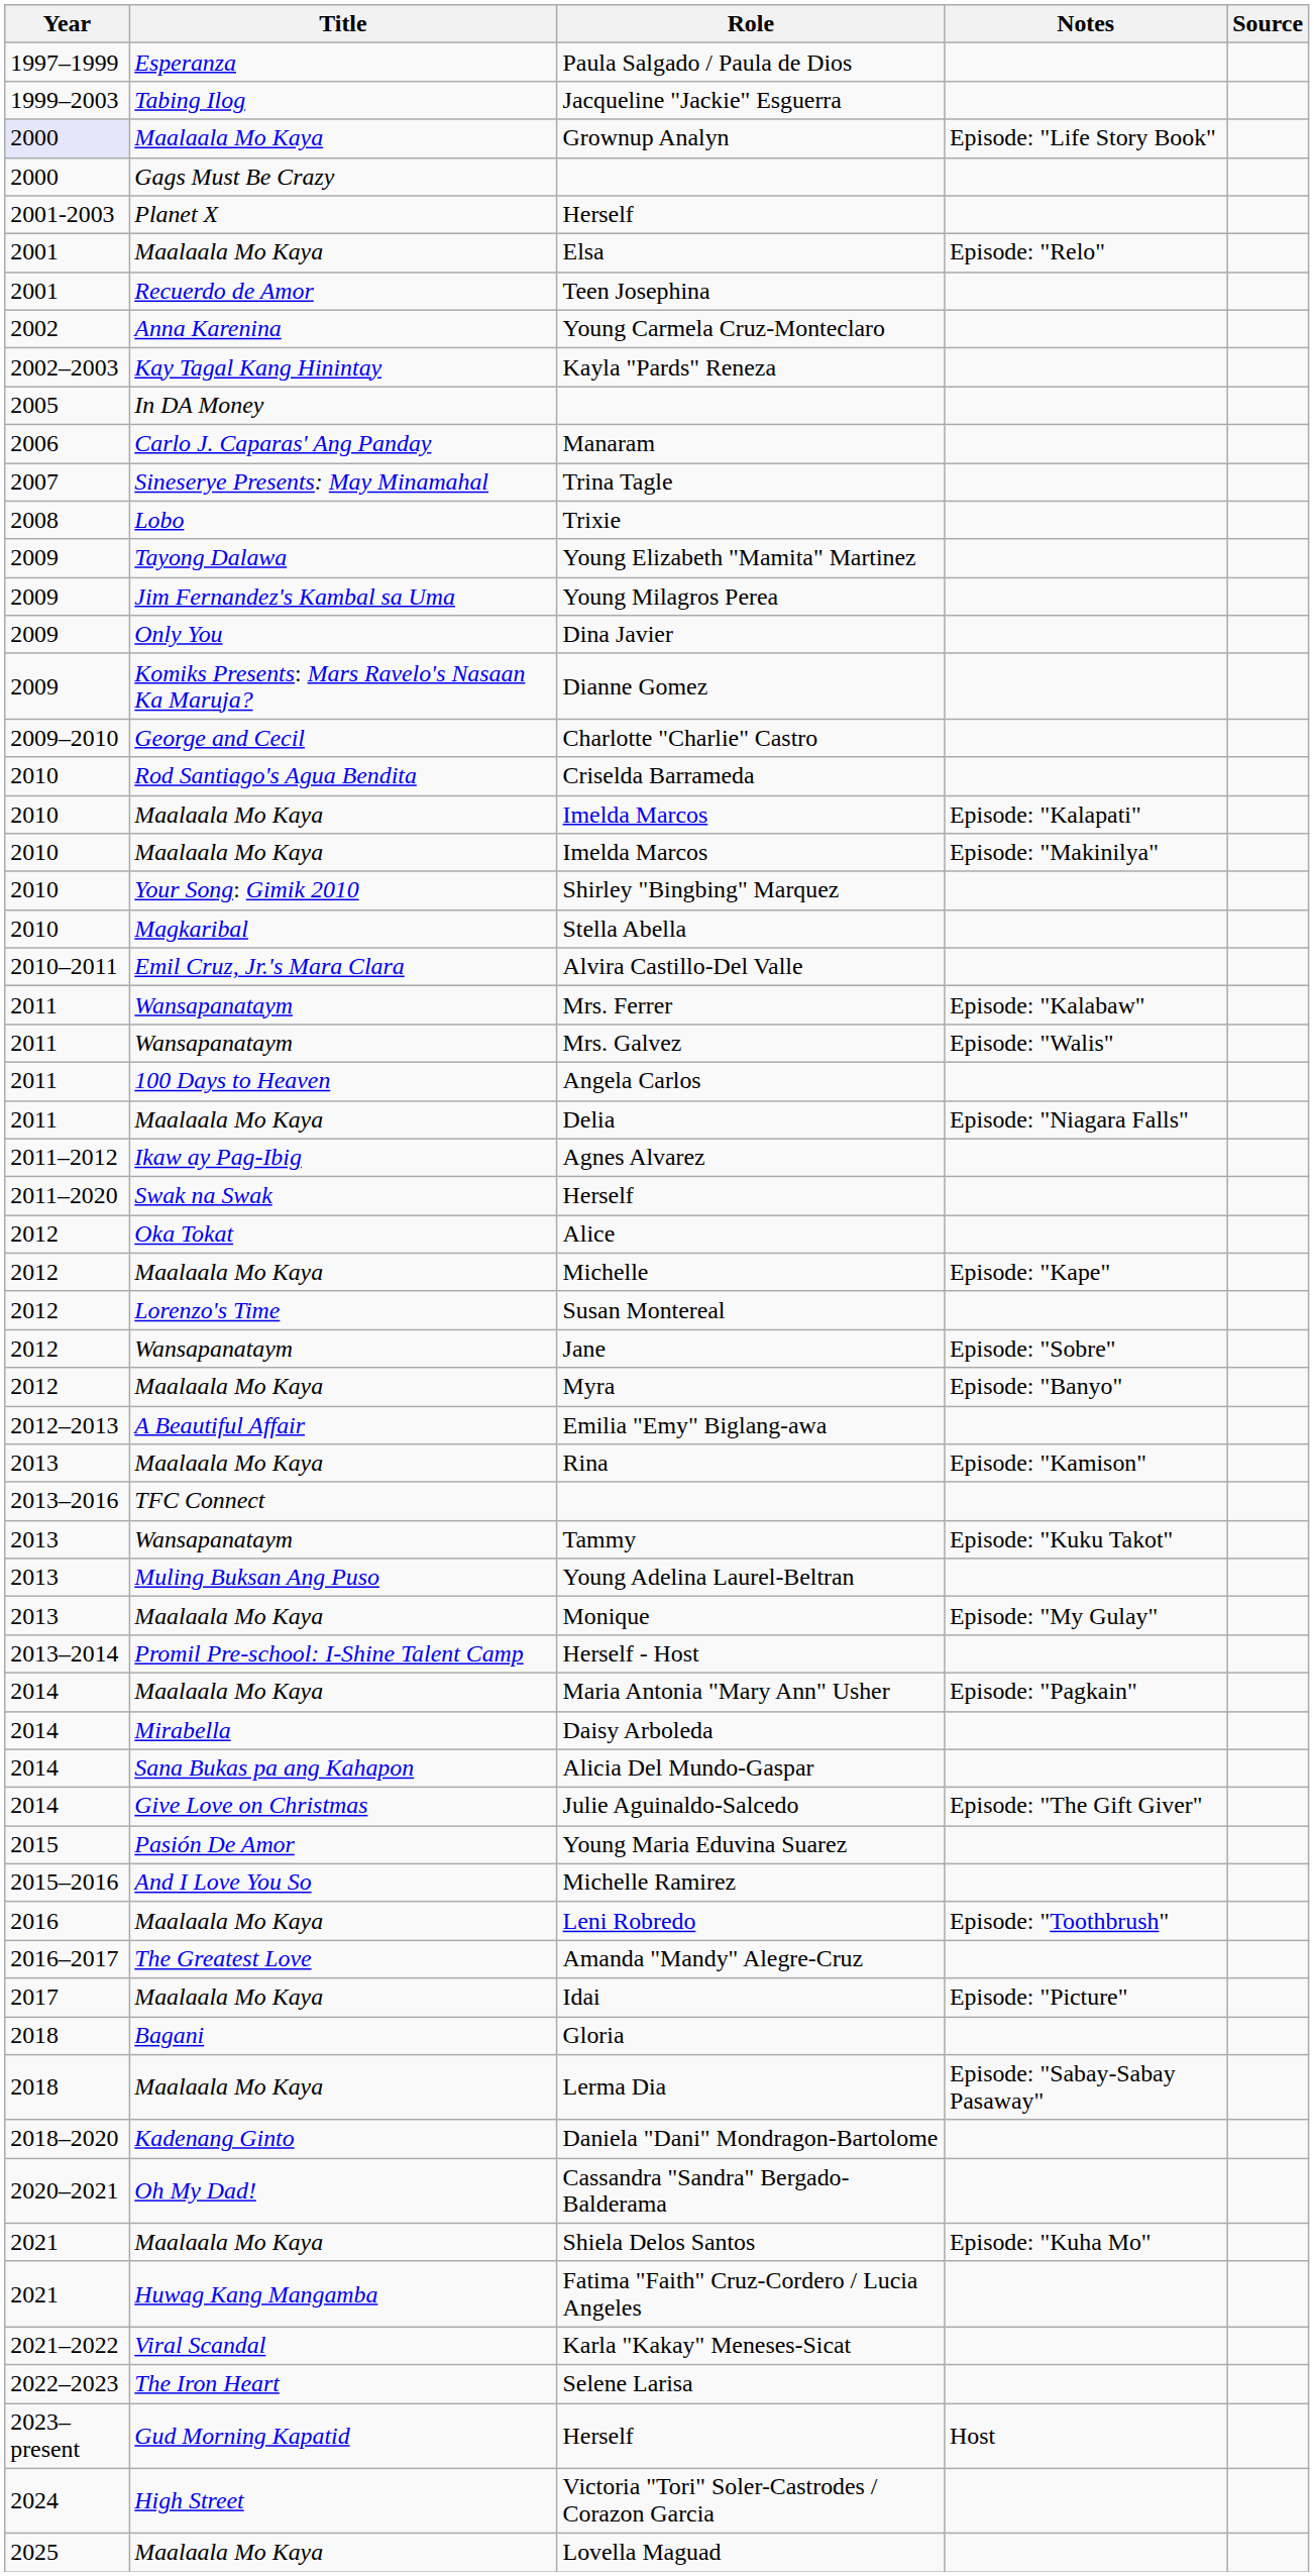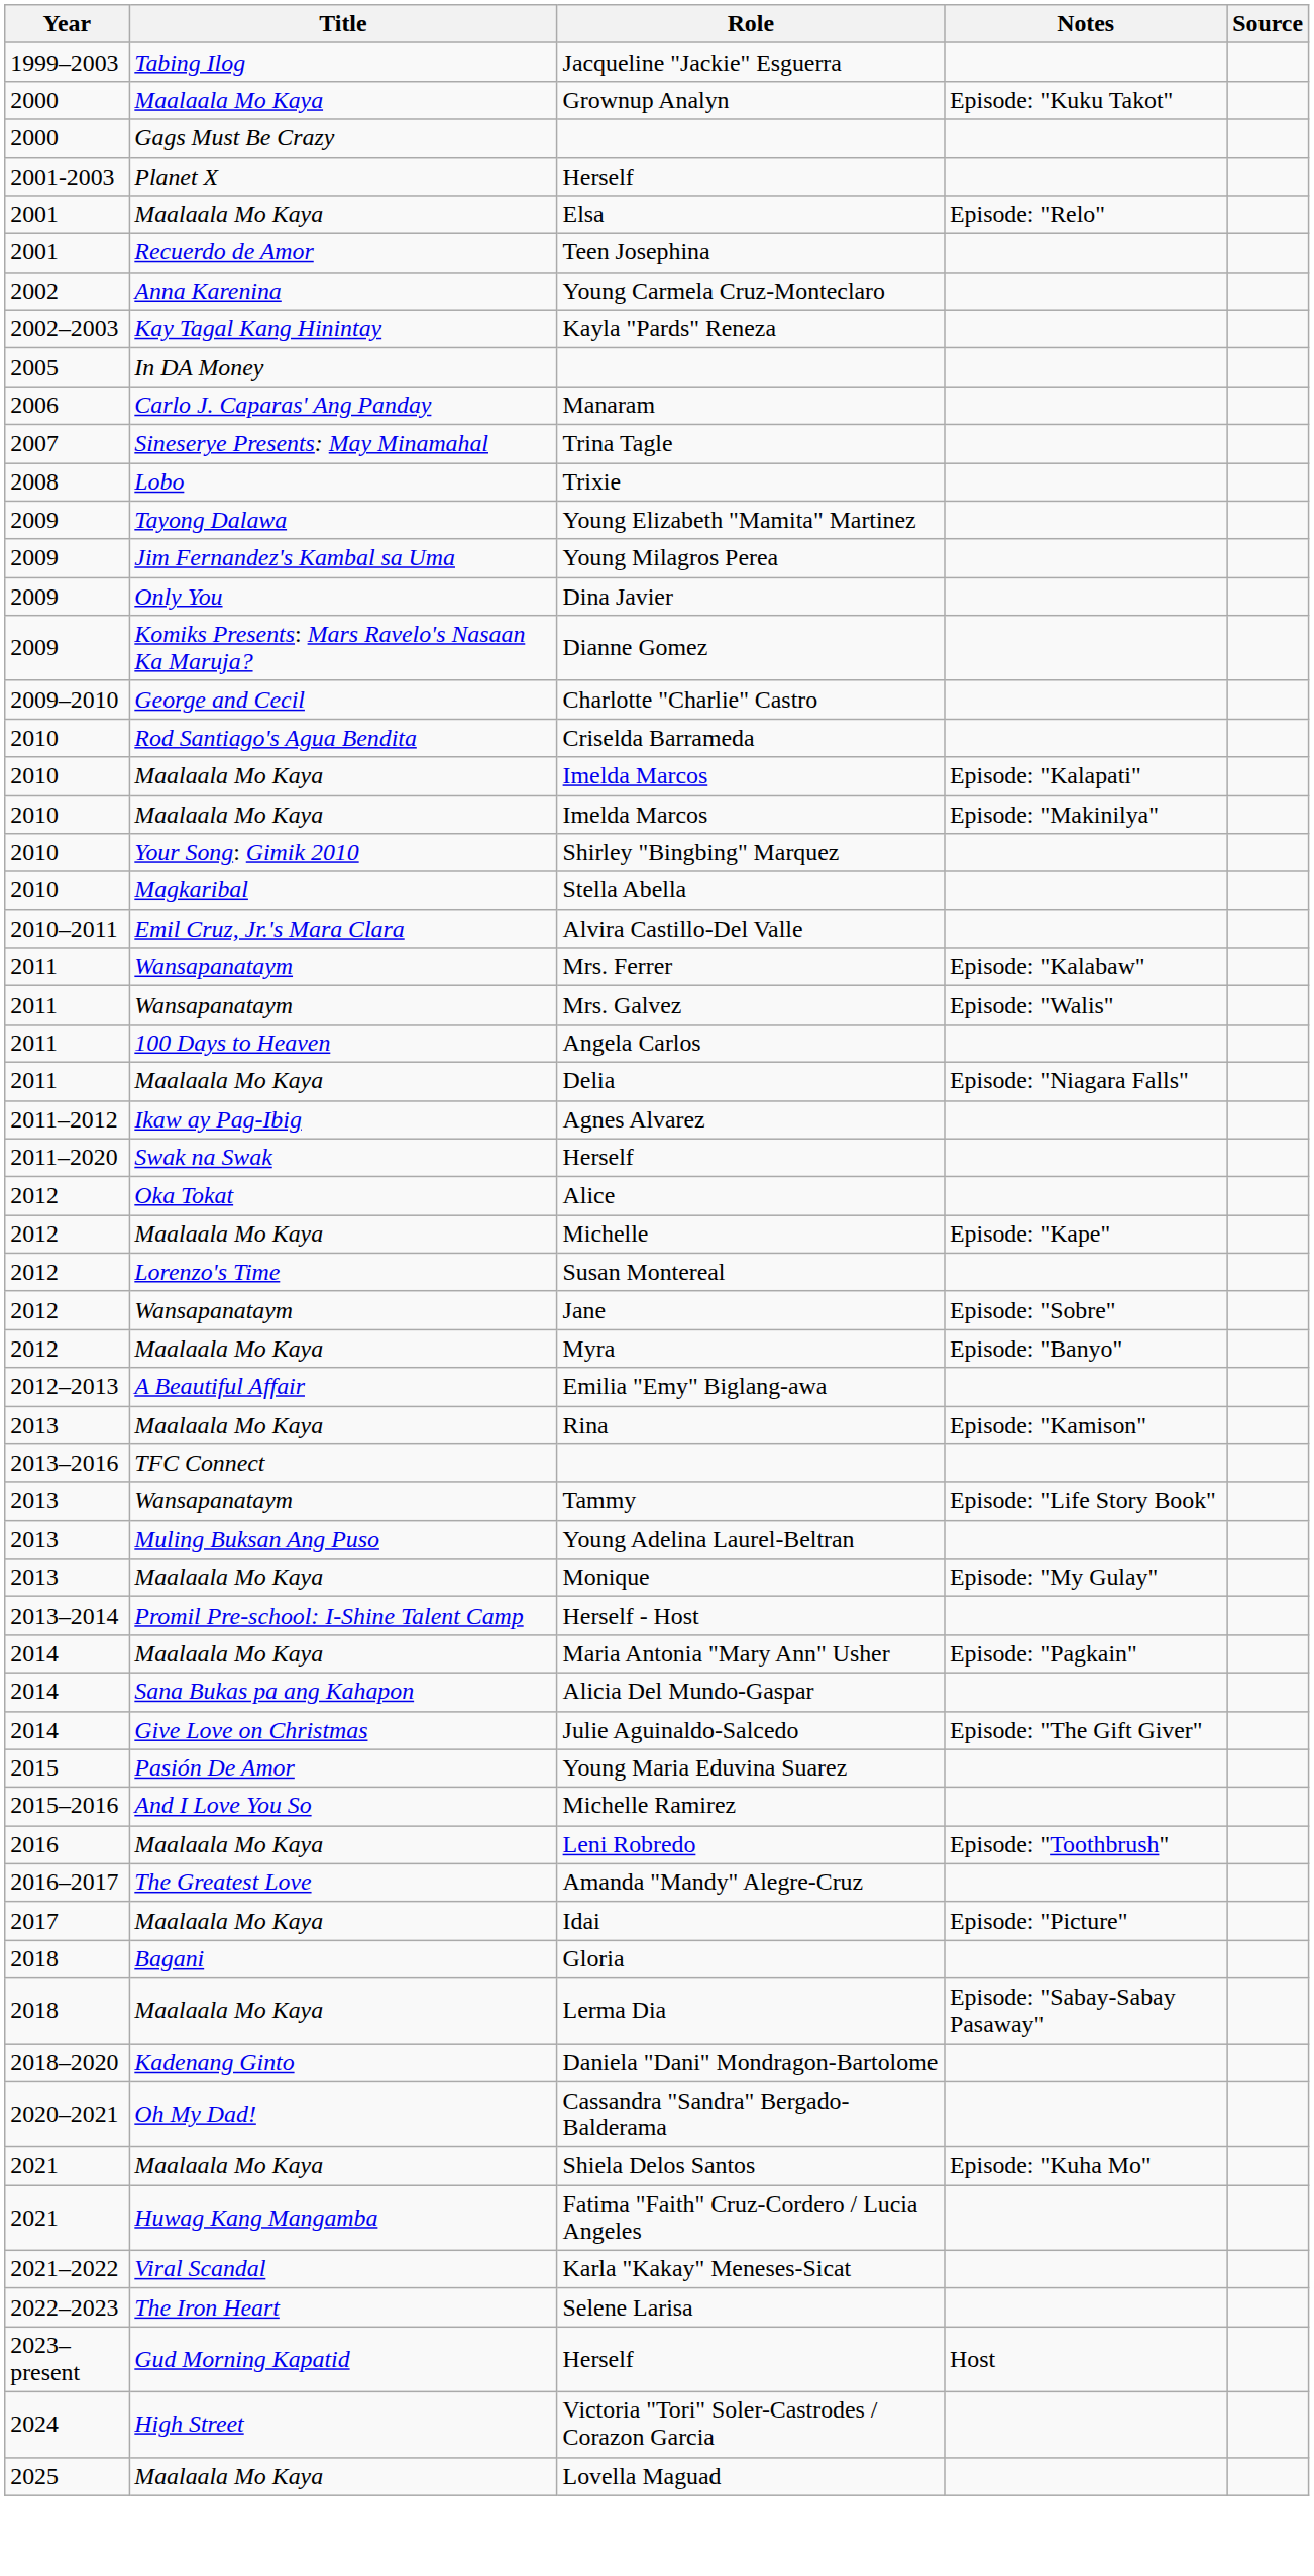 <table class="wikitable sortable">
 <tr>
 <th>Year</th>
 <th>Title</th>
 <th>Role</th>
 <th class="unsortable">Notes</th>
 <th>Source</th>
 </tr>
 <tr>
-<td>1997–1999</td>
-<td><em><a href='#'>Esperanza</a></em></td>
-<td>Paula Salgado / Paula de Dios</td>
-<td></td>
-<td></td>
-</tr>
-<tr>
 <td>1999–2003</td>
 <td><em><a href='#'>Tabing Ilog</a></em></td>
 <td>Jacqueline "Jackie" Esguerra</td>
 <td></td>
 <td></td>
 </tr>
 <tr>
-<td style="background: lavender;">2000</td>
+<td>2000</td>
 <td><em><a href='#'>Maalaala Mo Kaya</a></em></td>
 <td>Grownup Analyn</td>
-<td>Episode: "Life Story Book"</td>
+<td>Episode: "Kuku Takot"</td>
 <td></td>
 </tr>
 <tr>
 <td>2000</td>
 <td><em>Gags Must Be Crazy</em></td>
 <td></td>
 <td></td>
 <td></td>
 </tr>
 <tr>
 <td>2001-2003</td>
 <td><em>Planet X</em></td>
 <td>Herself</td>
 <td></td>
 <td></td>
 </tr>
 <tr>
 <td>2001</td>
 <td><em>Maalaala Mo Kaya</em></td>
 <td>Elsa</td>
 <td>Episode: "Relo"</td>
 <td></td>
 </tr>
 <tr>
 <td>2001</td>
 <td><em><a href='#'>Recuerdo de Amor</a></em></td>
 <td>Teen Josephina</td>
 <td></td>
 <td></td>
 </tr>
 <tr>
 <td>2002</td>
 <td><em><a href='#'>Anna Karenina</a></em></td>
 <td>Young Carmela Cruz-Monteclaro</td>
 <td></td>
 <td></td>
 </tr>
 <tr>
 <td>2002–2003</td>
 <td><em><a href='#'>Kay Tagal Kang Hinintay</a></em></td>
 <td>Kayla "Pards" Reneza</td>
 <td></td>
 <td></td>
 </tr>
 <tr>
 <td>2005</td>
 <td><em>In DA Money</em></td>
 <td></td>
 <td></td>
 <td></td>
 </tr>
 <tr>
 <td>2006</td>
 <td><em><a href='#'>Carlo J. Caparas' Ang Panday</a></em></td>
 <td>Manaram</td>
 <td></td>
 <td></td>
 </tr>
 <tr>
 <td>2007</td>
 <td><em><a href='#'>Sineserye Presents</a>: <a href='#'>May Minamahal</a></em></td>
 <td>Trina Tagle</td>
 <td></td>
 <td></td>
 </tr>
 <tr>
 <td>2008</td>
 <td><em><a href='#'>Lobo</a></em></td>
 <td>Trixie</td>
 <td></td>
 <td></td>
 </tr>
 <tr>
 <td>2009</td>
 <td><em><a href='#'>Tayong Dalawa</a></em></td>
 <td>Young Elizabeth "Mamita" Martinez</td>
 <td></td>
 <td></td>
 </tr>
 <tr>
 <td>2009</td>
 <td><em><a href='#'>Jim Fernandez's Kambal sa Uma</a></em></td>
 <td>Young Milagros Perea</td>
 <td></td>
 <td></td>
 </tr>
 <tr>
 <td>2009</td>
 <td><em><a href='#'>Only You</a></em></td>
 <td>Dina Javier</td>
 <td></td>
 <td></td>
 </tr>
 <tr>
 <td>2009</td>
 <td><em><a href='#'>Komiks Presents</a></em>: <em><a href='#'>Mars Ravelo's Nasaan Ka Maruja?</a></em></td>
 <td>Dianne Gomez</td>
 <td></td>
 <td></td>
 </tr>
 <tr>
 <td>2009–2010</td>
 <td><em><a href='#'>George and Cecil</a></em></td>
 <td>Charlotte "Charlie" Castro</td>
 <td></td>
 <td></td>
 </tr>
 <tr>
 <td>2010</td>
 <td><em><a href='#'>Rod Santiago's Agua Bendita</a></em></td>
 <td>Criselda Barrameda</td>
 <td></td>
 <td></td>
 </tr>
 <tr>
 <td>2010</td>
 <td><em>Maalaala Mo Kaya</em></td>
 <td><a href='#'>Imelda Marcos</a></td>
 <td>Episode: "Kalapati"</td>
 <td></td>
 </tr>
 <tr>
 <td>2010</td>
 <td><em>Maalaala Mo Kaya</em></td>
 <td>Imelda Marcos</td>
 <td>Episode: "Makinilya"</td>
 <td></td>
 </tr>
 <tr>
 <td>2010</td>
 <td><em><a href='#'>Your Song</a></em>: <em><a href='#'>Gimik 2010</a></em></td>
 <td>Shirley "Bingbing" Marquez</td>
 <td></td>
 <td></td>
 </tr>
 <tr>
 <td>2010</td>
 <td><em><a href='#'>Magkaribal</a></em></td>
 <td>Stella Abella</td>
 <td></td>
 <td></td>
 </tr>
 <tr>
 <td>2010–2011</td>
 <td><em><a href='#'>Emil Cruz, Jr.'s Mara Clara</a></em></td>
 <td>Alvira Castillo-Del Valle</td>
 <td></td>
 <td></td>
 </tr>
 <tr>
 <td>2011</td>
 <td><em><a href='#'>Wansapanataym</a></em></td>
 <td>Mrs. Ferrer</td>
 <td>Episode: "Kalabaw"</td>
 <td></td>
 </tr>
 <tr>
 <td>2011</td>
 <td><em>Wansapanataym</em></td>
 <td>Mrs. Galvez</td>
 <td>Episode: "Walis"</td>
 <td></td>
 </tr>
 <tr>
 <td>2011</td>
 <td><em><a href='#'>100 Days to Heaven</a></em></td>
 <td>Angela Carlos</td>
 <td></td>
 <td></td>
 </tr>
 <tr>
 <td>2011</td>
 <td><em>Maalaala Mo Kaya</em></td>
 <td>Delia</td>
 <td>Episode: "Niagara Falls"</td>
 <td></td>
 </tr>
 <tr>
 <td>2011–2012</td>
 <td><em><a href='#'>Ikaw ay Pag-Ibig</a></em></td>
 <td>Agnes Alvarez</td>
 <td></td>
 <td></td>
 </tr>
 <tr>
 <td>2011–2020</td>
 <td><em><a href='#'>Swak na Swak</a></em></td>
 <td>Herself</td>
 <td></td>
 <td></td>
 </tr>
 <tr>
 <td>2012</td>
 <td><em><a href='#'>Oka Tokat</a></em></td>
 <td>Alice</td>
 <td></td>
 <td></td>
 </tr>
 <tr>
 <td>2012</td>
 <td><em>Maalaala Mo Kaya</em></td>
 <td>Michelle</td>
 <td>Episode: "Kape"</td>
 <td></td>
 </tr>
 <tr>
 <td>2012</td>
 <td><em><a href='#'>Lorenzo's Time</a></em></td>
 <td>Susan Montereal</td>
 <td></td>
 <td></td>
 </tr>
 <tr>
 <td>2012</td>
 <td><em>Wansapanataym</em></td>
 <td>Jane</td>
 <td>Episode: "Sobre"</td>
 <td></td>
 </tr>
 <tr>
 <td>2012</td>
 <td><em>Maalaala Mo Kaya</em></td>
 <td>Myra</td>
 <td>Episode: "Banyo"</td>
 <td></td>
 </tr>
 <tr>
 <td>2012–2013</td>
 <td><em><a href='#'>A Beautiful Affair</a></em></td>
 <td>Emilia "Emy" Biglang-awa</td>
 <td></td>
 <td></td>
 </tr>
 <tr>
 <td>2013</td>
 <td><em>Maalaala Mo Kaya</em></td>
 <td>Rina</td>
 <td>Episode: "Kamison"</td>
 <td></td>
 </tr>
 <tr>
 <td>2013–2016</td>
 <td><em>TFC Connect</em></td>
 <td></td>
 <td></td>
 <td></td>
 </tr>
 <tr>
 <td>2013</td>
 <td><em>Wansapanataym</em></td>
 <td>Tammy</td>
-<td>Episode: "Kuku Takot"</td>
+<td>Episode: "Life Story Book"</td>
 <td></td>
 </tr>
 <tr>
 <td>2013</td>
 <td><em><a href='#'>Muling Buksan Ang Puso</a></em></td>
 <td>Young Adelina Laurel-Beltran</td>
 <td></td>
 <td></td>
 </tr>
 <tr>
 <td>2013</td>
 <td><em>Maalaala Mo Kaya</em></td>
 <td>Monique</td>
 <td>Episode: "My Gulay"</td>
 <td></td>
 </tr>
 <tr>
 <td>2013–2014</td>
 <td><em><a href='#'>Promil Pre-school: I-Shine Talent Camp</a></em></td>
 <td>Herself - Host</td>
 <td></td>
 <td></td>
 </tr>
 <tr>
 <td>2014</td>
 <td><em>Maalaala Mo Kaya</em></td>
 <td>Maria Antonia "Mary Ann" Usher</td>
 <td>Episode: "Pagkain"</td>
-<td></td>
-</tr>
-<tr>
-<td>2014</td>
-<td><em><a href='#'>Mirabella</a></em></td>
-<td>Daisy Arboleda</td>
-<td></td>
 <td></td>
 </tr>
 <tr>
 <td>2014</td>
 <td><em><a href='#'>Sana Bukas pa ang Kahapon</a></em></td>
 <td>Alicia Del Mundo-Gaspar</td>
 <td></td>
 <td></td>
 </tr>
 <tr>
 <td>2014</td>
 <td><em><a href='#'>Give Love on Christmas</a></em></td>
 <td>Julie Aguinaldo-Salcedo</td>
 <td>Episode: "The Gift Giver"</td>
 <td></td>
 </tr>
 <tr>
 <td>2015</td>
 <td><em><a href='#'>Pasión De Amor</a></em></td>
 <td>Young Maria Eduvina Suarez</td>
 <td></td>
 <td></td>
 </tr>
 <tr>
 <td>2015–2016</td>
 <td><em><a href='#'>And I Love You So</a></em></td>
 <td>Michelle Ramirez</td>
 <td></td>
 <td></td>
 </tr>
 <tr>
 <td>2016</td>
 <td><em>Maalaala Mo Kaya</em></td>
 <td><a href='#'>Leni Robredo</a></td>
 <td>Episode: "<a href='#'>Toothbrush</a>"</td>
 <td></td>
 </tr>
 <tr>
 <td>2016–2017</td>
 <td><em><a href='#'>The Greatest Love</a></em></td>
 <td>Amanda "Mandy" Alegre-Cruz</td>
 <td></td>
 <td></td>
 </tr>
 <tr>
 <td>2017</td>
 <td><em>Maalaala Mo Kaya</em></td>
 <td>Idai</td>
 <td>Episode: "Picture"</td>
 <td></td>
 </tr>
 <tr>
 <td>2018</td>
 <td><em><a href='#'>Bagani</a></em></td>
 <td>Gloria</td>
 <td></td>
 <td></td>
 </tr>
 <tr>
 <td>2018</td>
 <td><em>Maalaala Mo Kaya</em></td>
 <td>Lerma Dia</td>
 <td>Episode: "Sabay-Sabay Pasaway"</td>
 <td></td>
 </tr>
 <tr>
 <td>2018–2020</td>
 <td><em><a href='#'>Kadenang Ginto</a></em></td>
 <td>Daniela "Dani" Mondragon-Bartolome</td>
 <td></td>
 <td></td>
 </tr>
 <tr>
 <td>2020–2021</td>
 <td><em><a href='#'>Oh My Dad!</a></em></td>
 <td>Cassandra "Sandra" Bergado-Balderama</td>
 <td></td>
 <td></td>
 </tr>
 <tr>
 <td>2021</td>
 <td><em>Maalaala Mo Kaya</em></td>
 <td>Shiela Delos Santos</td>
 <td>Episode: "Kuha Mo"</td>
 <td></td>
 </tr>
 <tr>
 <td>2021</td>
 <td><em><a href='#'>Huwag Kang Mangamba</a></em></td>
 <td>Fatima "Faith" Cruz-Cordero / Lucia Angeles</td>
 <td></td>
 <td></td>
 </tr>
 <tr>
 <td>2021–2022</td>
 <td><em><a href='#'>Viral Scandal</a></em></td>
 <td>Karla "Kakay" Meneses-Sicat</td>
 <td></td>
 <td></td>
 </tr>
 <tr>
 <td>2022–2023</td>
 <td><em><a href='#'>The Iron Heart</a></em></td>
 <td>Selene Larisa</td>
 <td></td>
 <td></td>
 </tr>
 <tr>
 <td>2023–present</td>
 <td><em><a href='#'>Gud Morning Kapatid</a></em></td>
 <td>Herself</td>
 <td>Host</td>
 <td></td>
 </tr>
 <tr>
 <td>2024</td>
 <td><em><a href='#'>High Street</a></em></td>
 <td>Victoria "Tori" Soler-Castrodes / Corazon Garcia</td>
 <td></td>
 <td></td>
 </tr>
 <tr>
 <td>2025</td>
 <td><em>Maalaala Mo Kaya</em></td>
 <td>Lovella Maguad</td>
 <td></td>
 <td></td>
 </tr>
 </table>
